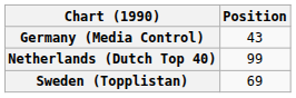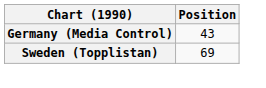 <table class="wikitable sortable plainrowheaders" style="text-align:center">
 <tr>
 <th scope="col">Chart (1990)</th>
 <th scope="col">Position</th>
 </tr>
 <tr>
 <th scope="row">Germany (Media Control)</th>
 <td>43</td>
 </tr>
 <tr>
-<th scope="row">Netherlands (Dutch Top 40)</th>
-<td>99</td>
-</tr>
-<tr>
 <th scope="row">Sweden (Topplistan)</th>
 <td>69</td>
 </tr>
 </table>
